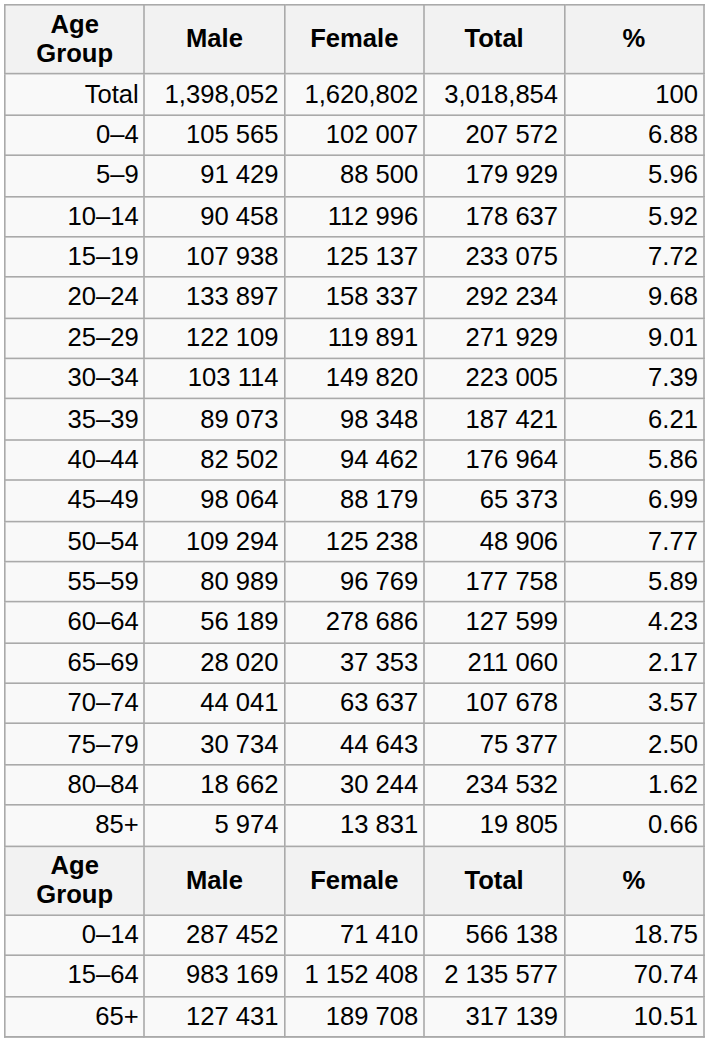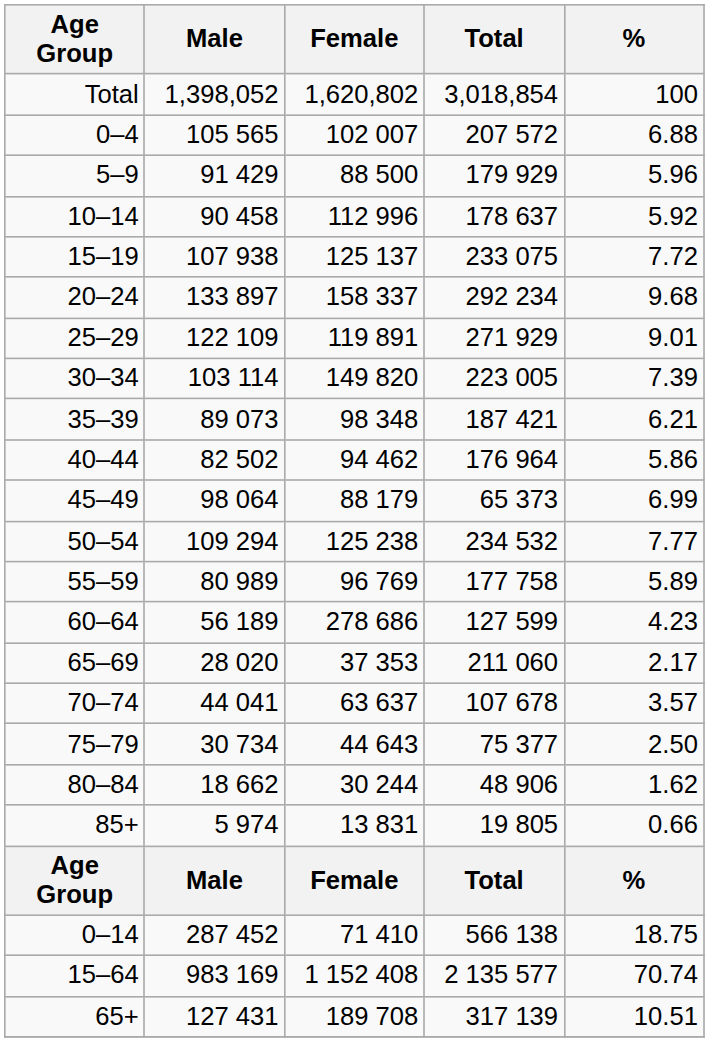 <table class="wikitable sortable">
 <tr>
 <th width="80pt">Age Group</th>
 <th width="80pt">Male</th>
 <th width="80pt">Female</th>
 <th width="80pt">Total</th>
 <th width="80pt">%</th>
 </tr>
 <tr>
 <td align="right">Total</td>
 <td align="right">1,398,052</td>
 <td align="right">1,620,802</td>
 <td align="right">3,018,854</td>
 <td align="right">100</td>
 </tr>
 <tr>
 <td align="right">0–4</td>
 <td align="right">105 565</td>
 <td align="right">102 007</td>
 <td align="right">207 572</td>
 <td align="right">6.88</td>
 </tr>
 <tr>
 <td align="right">5–9</td>
 <td align="right">91 429</td>
 <td align="right">88 500</td>
 <td align="right">179 929</td>
 <td align="right">5.96</td>
 </tr>
 <tr>
 <td align="right">10–14</td>
 <td align="right">90 458</td>
 <td align="right">112 996</td>
 <td align="right">178 637</td>
 <td align="right">5.92</td>
 </tr>
 <tr>
 <td align="right">15–19</td>
 <td align="right">107 938</td>
 <td align="right">125 137</td>
 <td align="right">233 075</td>
 <td align="right">7.72</td>
 </tr>
 <tr>
 <td align="right">20–24</td>
 <td align="right">133 897</td>
 <td align="right">158 337</td>
 <td align="right">292 234</td>
 <td align="right">9.68</td>
 </tr>
 <tr>
 <td align="right">25–29</td>
 <td align="right">122 109</td>
 <td align="right">119 891</td>
 <td align="right">271 929</td>
 <td align="right">9.01</td>
 </tr>
 <tr>
 <td align="right">30–34</td>
 <td align="right">103 114</td>
 <td align="right">149 820</td>
 <td align="right">223 005</td>
 <td align="right">7.39</td>
 </tr>
 <tr>
 <td align="right">35–39</td>
 <td align="right">89 073</td>
 <td align="right">98 348</td>
 <td align="right">187 421</td>
 <td align="right">6.21</td>
 </tr>
 <tr>
 <td align="right">40–44</td>
 <td align="right">82 502</td>
 <td align="right">94 462</td>
 <td align="right">176 964</td>
 <td align="right">5.86</td>
 </tr>
 <tr>
 <td align="right">45–49</td>
 <td align="right">98 064</td>
 <td align="right">88 179</td>
 <td align="right">65 373</td>
 <td align="right">6.99</td>
 </tr>
 <tr>
 <td align="right">50–54</td>
 <td align="right">109 294</td>
 <td align="right">125 238</td>
-<td align="right">48 906</td>
+<td align="right">234 532</td>
 <td align="right">7.77</td>
 </tr>
 <tr>
 <td align="right">55–59</td>
 <td align="right">80 989</td>
 <td align="right">96 769</td>
 <td align="right">177 758</td>
 <td align="right">5.89</td>
 </tr>
 <tr>
 <td align="right">60–64</td>
 <td align="right">56 189</td>
 <td align="right">278 686</td>
 <td align="right">127 599</td>
 <td align="right">4.23</td>
 </tr>
 <tr>
 <td align="right">65–69</td>
 <td align="right">28 020</td>
 <td align="right">37 353</td>
 <td align="right">211 060</td>
 <td align="right">2.17</td>
 </tr>
 <tr>
 <td align="right">70–74</td>
 <td align="right">44 041</td>
 <td align="right">63 637</td>
 <td align="right">107 678</td>
 <td align="right">3.57</td>
 </tr>
 <tr>
 <td align="right">75–79</td>
 <td align="right">30 734</td>
 <td align="right">44 643</td>
 <td align="right">75 377</td>
 <td align="right">2.50</td>
 </tr>
 <tr>
 <td align="right">80–84</td>
 <td align="right">18 662</td>
 <td align="right">30 244</td>
-<td align="right">234 532</td>
+<td align="right">48 906</td>
 <td align="right">1.62</td>
 </tr>
 <tr>
 <td align="right">85+</td>
 <td align="right">5 974</td>
 <td align="right">13 831</td>
 <td align="right">19 805</td>
 <td align="right">0.66</td>
 </tr>
 <tr>
 <th width="80pt">Age Group</th>
 <th width="80pt">Male</th>
 <th width="80pt">Female</th>
 <th width="80pt">Total</th>
 <th width="80pt">%</th>
 </tr>
 <tr>
 <td align="right">0–14</td>
 <td align="right">287 452</td>
 <td align="right">71 410</td>
 <td align="right">566 138</td>
 <td align="right">18.75</td>
 </tr>
 <tr>
 <td align="right">15–64</td>
 <td align="right">983 169</td>
 <td align="right">1 152 408</td>
 <td align="right">2 135 577</td>
 <td align="right">70.74</td>
 </tr>
 <tr>
 <td align="right">65+</td>
 <td align="right">127 431</td>
 <td align="right">189 708</td>
 <td align="right">317 139</td>
 <td align="right">10.51</td>
 </tr>
 <tr>
 </tr>
 </table>
